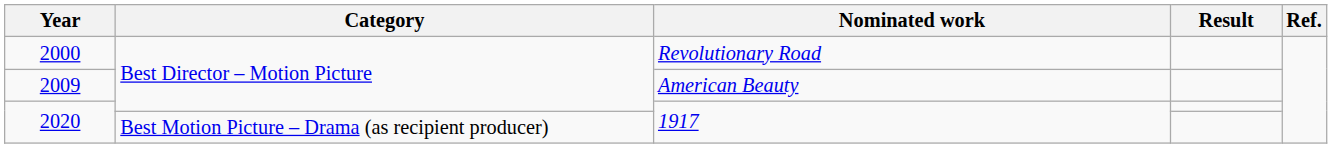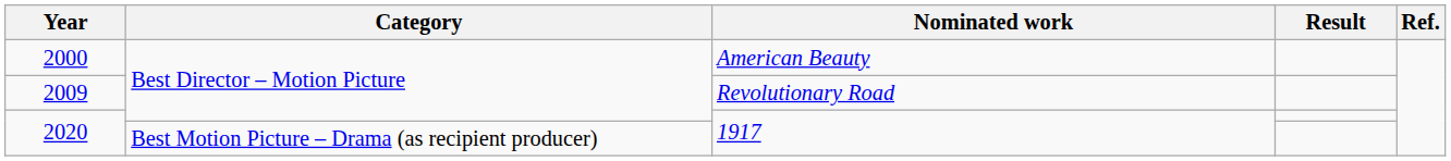 <table class=wikitable>
 <tr>
 <th scope="col" style="width:5em;">Year</th>
 <th scope="col" style="width:26em;">Category</th>
 <th scope="col" style="width:25em;">Nominated work</th>
 <th scope="col" style="width:5em;">Result</th>
 <th>Ref.</th>
 </tr>
 <tr>
 <td style="text-align:center;"><a href='#'>2000</a></td>
 <td rowspan="3"><a href='#'>Best Director – Motion Picture</a></td>
-<td><em><a href='#'>Revolutionary Road</a></em></td>
+<td><em><a href='#'>American Beauty</a></em></td>
 <td></td>
 <td rowspan="4"></td>
 </tr>
 <tr>
 <td style="text-align:center;"><a href='#'>2009</a></td>
-<td><em><a href='#'>American Beauty</a></em></td>
+<td><em><a href='#'>Revolutionary Road</a></em></td>
 <td></td>
 </tr>
 <tr>
 <td style="text-align:center;", rowspan="2"><a href='#'>2020</a></td>
 <td rowspan="2"><em><a href='#'>1917</a></em></td>
 <td></td>
 </tr>
 <tr>
 <td><a href='#'>Best Motion Picture – Drama</a> (as recipient producer)</td>
 <td></td>
 </tr>
 </table>
